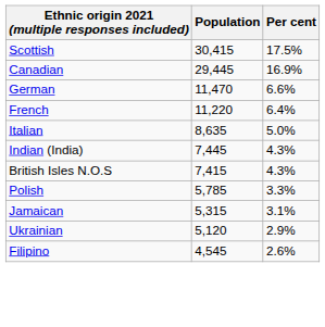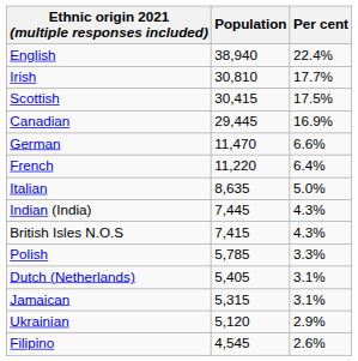 <table class="wikitable" style="float:right;">
 <tr>
 <th>Ethnic origin 2021<br><em>(multiple responses included)</em></th>
 <th>Population</th>
 <th>Per cent</th>
+</tr>
+<tr>
+<td><a href='#'>English</a></td>
+<td>38,940</td>
+<td>22.4%</td>
+</tr>
+<tr>
+<td><a href='#'>Irish</a></td>
+<td>30,810</td>
+<td>17.7%</td>
 </tr>
 <tr>
 <td><a href='#'>Scottish</a></td>
 <td>30,415</td>
 <td>17.5%</td>
 </tr>
 <tr>
 <td><a href='#'>Canadian</a></td>
 <td>29,445</td>
 <td>16.9%</td>
 </tr>
 <tr>
 <td><a href='#'>German</a></td>
 <td>11,470</td>
 <td>6.6%</td>
 </tr>
 <tr>
 <td><a href='#'>French</a></td>
 <td>11,220</td>
 <td>6.4%</td>
 </tr>
 <tr>
 <td><a href='#'>Italian</a></td>
 <td>8,635</td>
 <td>5.0%</td>
 </tr>
 <tr>
 <td><a href='#'>Indian</a> (India)</td>
 <td>7,445</td>
 <td>4.3%</td>
 </tr>
 <tr>
 <td>British Isles N.O.S</td>
 <td>7,415</td>
 <td>4.3%</td>
 </tr>
 <tr>
 <td><a href='#'>Polish</a></td>
 <td>5,785</td>
 <td>3.3%</td>
 </tr>
 <tr>
+<td><a href='#'>Dutch (Netherlands)</a></td>
+<td>5,405</td>
+<td>3.1%</td>
+</tr>
+<tr>
 <td><a href='#'>Jamaican</a></td>
 <td>5,315</td>
 <td>3.1%</td>
 </tr>
 <tr>
 <td><a href='#'>Ukrainian</a></td>
 <td>5,120</td>
 <td>2.9%</td>
 </tr>
 <tr>
 <td><a href='#'>Filipino</a></td>
 <td>4,545</td>
 <td>2.6%</td>
 </tr>
 </table>
